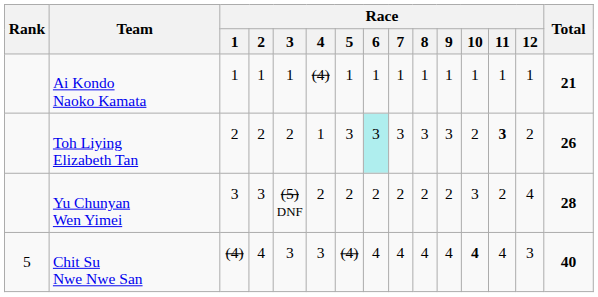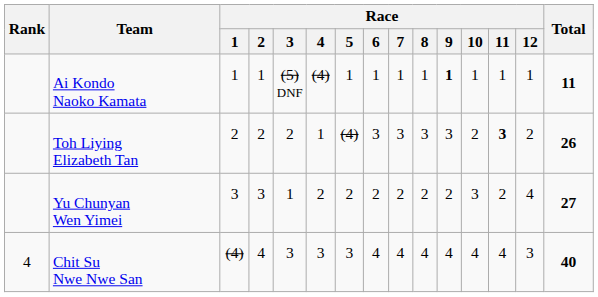 <table | class="wikitable" style="text-align:center">
 <tr>
 <th rowspan="2" width=40>Rank</th>
 <th rowspan="2" width=250>Team</th>
 <th colspan="12">Race</th>
 <th rowspan="2" width=50>Total</th>
 </tr>
 <tr>
 <th width=25>1</th>
 <th width=25>2</th>
 <th width=25>3</th>
 <th width=25>4</th>
 <th width=25>5</th>
 <th width=25>6</th>
 <th width=25>7</th>
 <th width=25>8</th>
 <th width=25>9</th>
 <th width=25>10</th>
 <th width=25>11</th>
 <th width=25>12</th>
 </tr>
 <tr>
 <td></td>
 <td align=left><br><a href='#'>Ai Kondo</a><br><a href='#'>Naoko Kamata</a></td>
 <td>1<br> </td>
 <td>1<br> </td>
-<td>1<br> </td>
+<td><s>(5)</s><br><small>DNF</small></td>
 <td><s>(4)</s><br> </td>
 <td>1<br> </td>
 <td>1<br> </td>
 <td>1<br> </td>
 <td>1<br> </td>
+<td><strong>1<br> </strong></td>
 <td>1<br> </td>
 <td>1<br> </td>
 <td>1<br> </td>
-<td>1<br> </td>
-<td><strong>21</strong></td>
+<td><strong>11</strong></td>
 </tr>
 <tr>
 <td></td>
 <td align=left><br><a href='#'>Toh Liying</a><br><a href='#'>Elizabeth Tan</a></td>
 <td>2<br> </td>
 <td>2<br> </td>
 <td>2<br> </td>
 <td>1<br> </td>
+<td><s>(4)</s><br> </td>
 <td>3<br> </td>
-<td style="background: paleturquoise;">3<br> </td>
 <td>3<br> </td>
 <td>3<br> </td>
 <td>3<br> </td>
 <td>2<br> </td>
 <td><strong>3<br> </strong></td>
 <td>2<br> </td>
 <td><strong>26</strong></td>
 </tr>
 <tr>
 <td></td>
 <td align=left><br><a href='#'>Yu Chunyan</a><br><a href='#'>Wen Yimei</a></td>
 <td>3<br> </td>
 <td>3<br> </td>
-<td><s>(5)</s><br><small>DNF</small></td>
+<td>1<br> </td>
 <td>2<br> </td>
 <td>2<br> </td>
 <td>2<br> </td>
 <td>2<br> </td>
 <td>2<br> </td>
 <td>2<br> </td>
 <td>3<br> </td>
 <td>2<br> </td>
 <td>4<br> </td>
-<td><strong>28</strong></td>
+<td><strong>27</strong></td>
 </tr>
 <tr>
-<td>5</td>
+<td>4</td>
 <td align=left><br><a href='#'>Chit Su</a><br><a href='#'>Nwe Nwe San</a></td>
 <td><s>(4)</s><br> </td>
 <td>4<br> </td>
 <td>3<br> </td>
 <td>3<br> </td>
-<td><s>(4)</s><br> </td>
+<td>3<br> </td>
 <td>4<br> </td>
 <td>4<br> </td>
 <td>4<br> </td>
 <td>4<br> </td>
-<td><strong>4<br> </strong></td>
+<td>4<br> </td>
 <td>4<br> </td>
 <td>3<br> </td>
 <td><strong>40</strong></td>
 </tr>
 </table>
